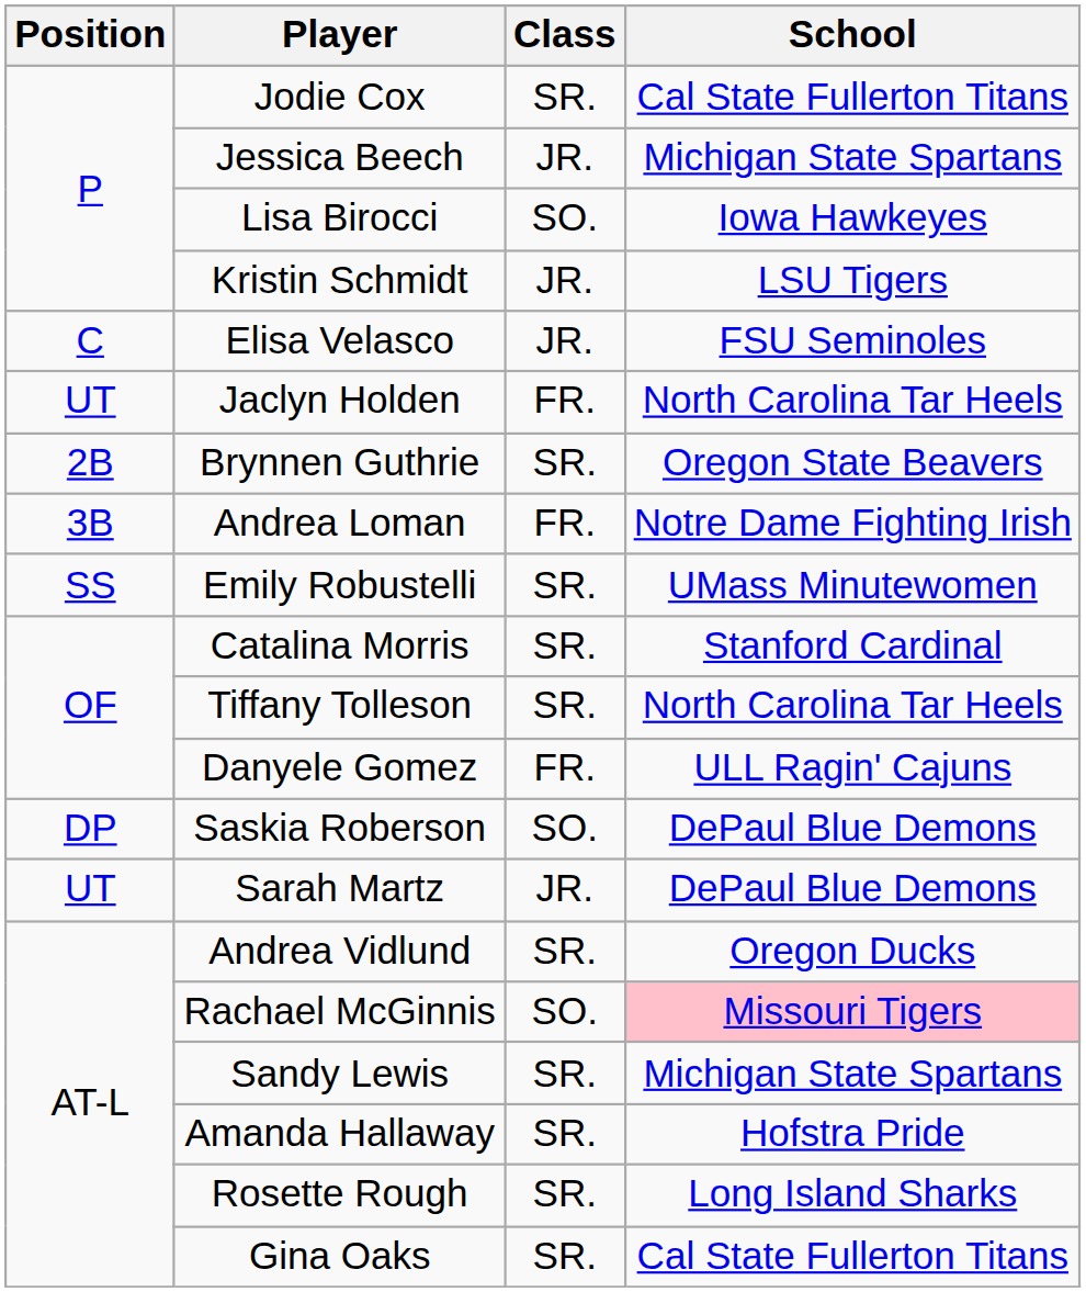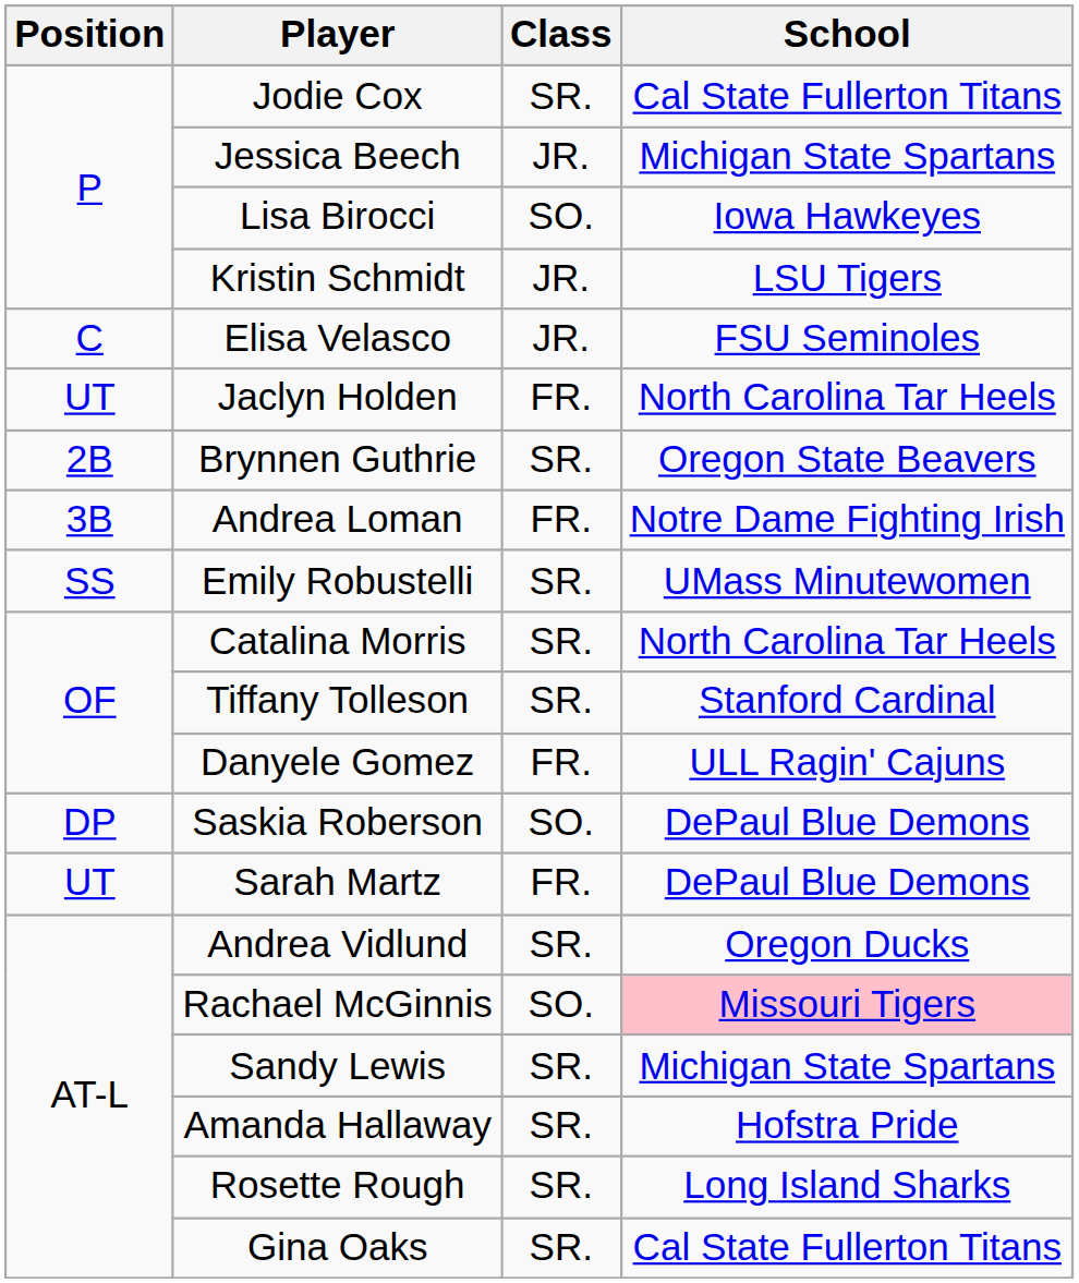 <table class="wikitable">
 <tr>
 <th>Position</th>
 <th>Player</th>
 <th>Class</th>
 <th>School</th>
 </tr>
 <tr align=center>
 <td rowspan=4><a href='#'>P</a></td>
 <td>Jodie Cox</td>
 <td>SR.</td>
 <td><a href='#'>Cal State Fullerton Titans</a></td>
 </tr>
 <tr align=center>
 <td>Jessica Beech</td>
 <td>JR.</td>
 <td><a href='#'>Michigan State Spartans</a></td>
 </tr>
 <tr align=center>
 <td>Lisa Birocci</td>
 <td>SO.</td>
 <td><a href='#'>Iowa Hawkeyes</a></td>
 </tr>
 <tr align=center>
 <td>Kristin Schmidt</td>
 <td>JR.</td>
 <td><a href='#'>LSU Tigers</a></td>
 </tr>
 <tr align=center>
 <td rowspan=1><a href='#'>C</a></td>
 <td>Elisa Velasco</td>
 <td>JR.</td>
 <td><a href='#'>FSU Seminoles</a></td>
 </tr>
 <tr align=center>
 <td rowspan=1><a href='#'>UT</a></td>
 <td>Jaclyn Holden</td>
 <td>FR.</td>
 <td><a href='#'>North Carolina Tar Heels</a></td>
 </tr>
 <tr align=center>
 <td rowspan=1><a href='#'>2B</a></td>
 <td>Brynnen Guthrie</td>
 <td>SR.</td>
 <td><a href='#'>Oregon State Beavers</a></td>
 </tr>
 <tr align=center>
 <td rowspan=1><a href='#'>3B</a></td>
 <td>Andrea Loman</td>
 <td>FR.</td>
 <td><a href='#'>Notre Dame Fighting Irish</a></td>
 </tr>
 <tr align=center>
 <td rowspan=1><a href='#'>SS</a></td>
 <td>Emily Robustelli</td>
 <td>SR.</td>
 <td><a href='#'>UMass Minutewomen</a></td>
 </tr>
 <tr align=center>
 <td rowspan=3><a href='#'>OF</a></td>
 <td>Catalina Morris</td>
 <td>SR.</td>
-<td><a href='#'>Stanford Cardinal</a></td>
+<td><a href='#'>North Carolina Tar Heels</a></td>
 </tr>
 <tr align=center>
 <td>Tiffany Tolleson</td>
 <td>SR.</td>
-<td><a href='#'>North Carolina Tar Heels</a></td>
+<td><a href='#'>Stanford Cardinal</a></td>
 </tr>
 <tr align=center>
 <td>Danyele Gomez</td>
 <td>FR.</td>
 <td><a href='#'>ULL Ragin' Cajuns</a></td>
 </tr>
 <tr align=center>
 <td rowspan=1><a href='#'>DP</a></td>
 <td>Saskia Roberson</td>
 <td>SO.</td>
 <td><a href='#'>DePaul Blue Demons</a></td>
 </tr>
 <tr align=center>
 <td rowspan=1><a href='#'>UT</a></td>
 <td>Sarah Martz</td>
-<td>JR.</td>
+<td>FR.</td>
 <td><a href='#'>DePaul Blue Demons</a></td>
 </tr>
 <tr align=center>
 <td rowspan=6>AT-L</td>
 <td>Andrea Vidlund</td>
 <td>SR.</td>
 <td><a href='#'>Oregon Ducks</a></td>
 </tr>
 <tr align=center>
 <td>Rachael McGinnis</td>
 <td>SO.</td>
 <td style="background: pink;"><a href='#'>Missouri Tigers</a></td>
 </tr>
 <tr align=center>
 <td>Sandy Lewis</td>
 <td>SR.</td>
 <td><a href='#'>Michigan State Spartans</a></td>
 </tr>
 <tr align=center>
 <td>Amanda Hallaway</td>
 <td>SR.</td>
 <td><a href='#'>Hofstra Pride</a></td>
 </tr>
 <tr align=center>
 <td>Rosette Rough</td>
 <td>SR.</td>
 <td><a href='#'>Long Island Sharks</a></td>
 </tr>
 <tr align=center>
 <td>Gina Oaks</td>
 <td>SR.</td>
 <td><a href='#'>Cal State Fullerton Titans</a></td>
 </tr>
 </table>
